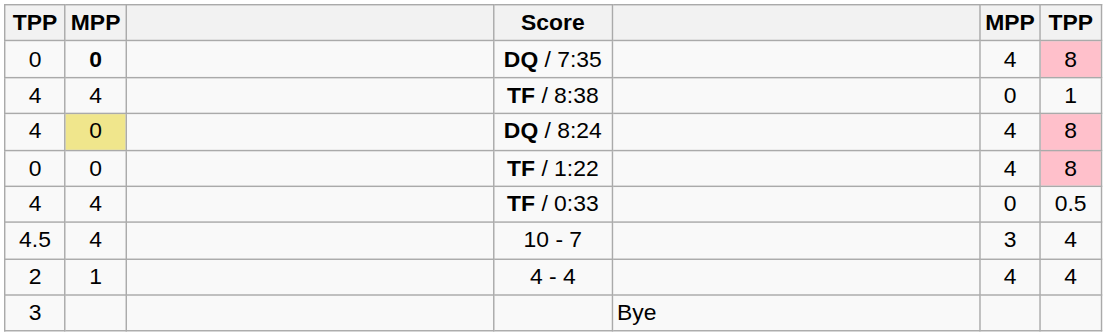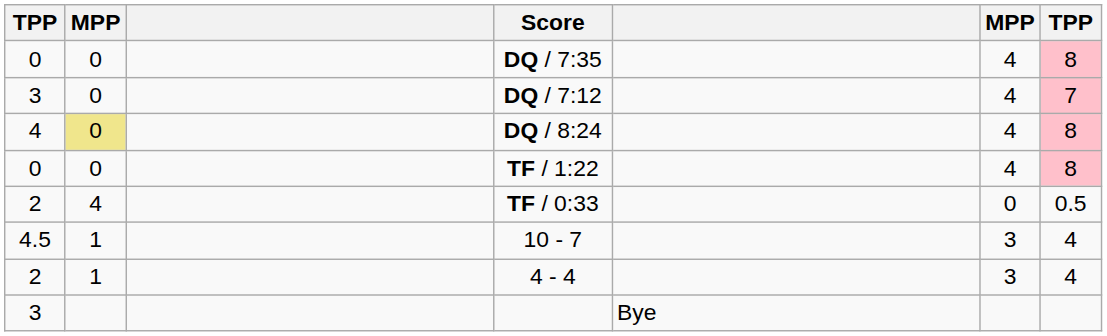 <table class="wikitable" style="text-align: center;" |>
 <tr>
 <th width="35">TPP</th>
 <th width="35">MPP</th>
 <th width="250"></th>
 <th width="75">Score</th>
 <th width="250"></th>
 <th width="35">MPP</th>
 <th width="35">TPP</th>
 </tr>
 <tr>
 <td>0</td>
-<td><strong>0</strong></td>
+<td>0</td>
 <td style="text-align:left;"><strong></strong></td>
 <td><strong>DQ</strong> / 7:35</td>
 <td style="text-align:left;"></td>
 <td>4</td>
 <td bgcolor=pink>8</td>
 </tr>
 <tr>
+<td>3</td>
+<td>0</td>
+<td style="text-align:left;"><strong></strong></td>
+<td><strong>DQ</strong> / 7:12</td>
+<td style="text-align:left;"></td>
 <td>4</td>
-<td>4</td>
-<td style="text-align:left;"></td>
-<td><strong>TF</strong> / 8:38</td>
-<td style="text-align:left;"><strong></strong></td>
-<td>0</td>
-<td>1</td>
+<td bgcolor=pink>7</td>
 </tr>
 <tr>
 <td>4</td>
 <td style="background: khaki;">0</td>
 <td style="text-align:left;"><strong></strong></td>
 <td><strong>DQ</strong> / 8:24</td>
 <td style="text-align:left;"></td>
 <td>4</td>
 <td bgcolor=pink>8</td>
 </tr>
 <tr>
 <td>0</td>
 <td>0</td>
 <td style="text-align:left;"><strong></strong></td>
 <td><strong>TF</strong> / 1:22</td>
 <td style="text-align:left;"></td>
 <td>4</td>
 <td bgcolor=pink>8</td>
 </tr>
 <tr>
-<td>4</td>
+<td>2</td>
 <td>4</td>
 <td style="text-align:left;"></td>
 <td><strong>TF</strong> / 0:33</td>
 <td style="text-align:left;"><strong></strong></td>
 <td>0</td>
 <td>0.5</td>
 </tr>
 <tr>
 <td>4.5</td>
-<td>4</td>
+<td>1</td>
 <td style="text-align:left;"><strong></strong></td>
 <td>10 - 7</td>
 <td style="text-align:left;"></td>
 <td>3</td>
 <td>4</td>
 </tr>
 <tr>
 <td>2</td>
 <td>1</td>
 <td style="text-align:left;"><strong></strong></td>
 <td>4 - 4</td>
 <td style="text-align:left;"></td>
-<td>4</td>
+<td>3</td>
 <td>4</td>
 </tr>
 <tr>
 <td>3</td>
 <td></td>
 <td style="text-align:left;"><strong></strong></td>
 <td></td>
 <td style="text-align:left;">Bye</td>
 <td></td>
 <td></td>
 </tr>
 </table>
